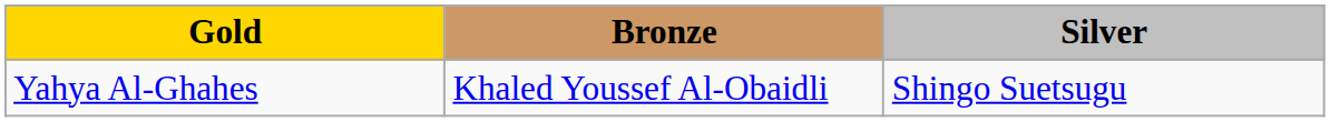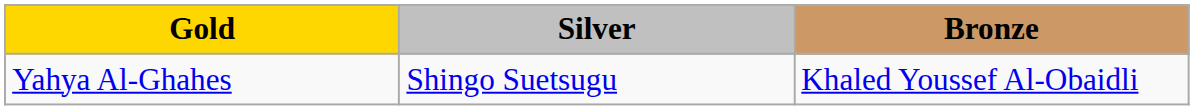 <table class="wikitable" style="text-align:left">
 <tr align="center">
 <td width=200 bgcolor=gold><strong>Gold</strong></td>
+<td width=200 bgcolor=silver><strong>Silver</strong></td>
 <td width=200 bgcolor=CC9966><strong>Bronze</strong></td>
-<td width=200 bgcolor=silver><strong>Silver</strong></td>
 </tr>
 <tr>
 <td><a href='#'>Yahya Al-Ghahes</a><br><em></em></td>
+<td><a href='#'>Shingo Suetsugu</a><br><em></em></td>
 <td><a href='#'>Khaled Youssef Al-Obaidli</a><br><em></em></td>
-<td><a href='#'>Shingo Suetsugu</a><br><em></em></td>
 </tr>
 </table>
